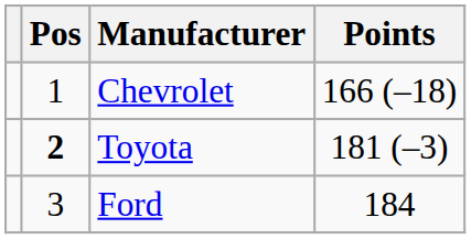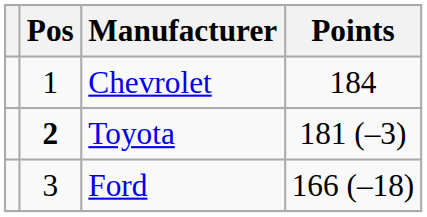 <table class="wikitable" style="font-size: 95%;">
 <tr>
 <th></th>
 <th>Pos</th>
 <th>Manufacturer</th>
 <th>Points</th>
 </tr>
 <tr>
 <td align="left"></td>
 <td style="text-align:center;">1</td>
 <td><a href='#'>Chevrolet</a></td>
-<td style="text-align:center;">166 (–18)</td>
+<td style="text-align:center;">184</td>
 </tr>
 <tr>
 <td align="left"></td>
 <td style="text-align:center;"><strong>2</strong></td>
 <td><a href='#'>Toyota</a></td>
 <td style="text-align:center;">181 (–3)</td>
 </tr>
 <tr>
 <td align="left"></td>
 <td style="text-align:center;">3</td>
 <td><a href='#'>Ford</a></td>
-<td style="text-align:center;">184</td>
+<td style="text-align:center;">166 (–18)</td>
 </tr>
 <tr class="sortbottom">
 </tr>
 </table>
